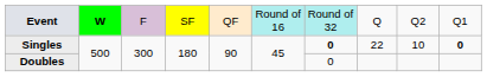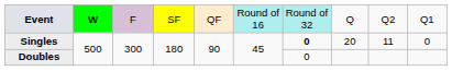 <table class=wikitable style=font-size:90%;text-align:center>
 <tr>
 <td style="width:130px; background:#dfe2e9;"><strong>Event</strong></td>
 <td style="width:80px; background:lime;"><strong>W</strong></td>
 <td style="width:85px; background:thistle;">F</td>
 <td style="width:85px; background:#ff0;">SF</td>
 <td style="width:85px; background:#ffebcd;">QF</td>
 <td style="width:85px; background:#afeeee;">Round of 16</td>
 <td style="width:85px; background:#afeeee;">Round of 32</td>
 <td width=85>Q</td>
 <td width=85>Q2</td>
 <td width=85>Q1</td>
 </tr>
 <tr>
 <th style="background:#ededed;">Singles</th>
 <td rowspan=2>500</td>
 <td rowspan=2>300</td>
 <td rowspan=2>180</td>
 <td rowspan=2>90</td>
 <td rowspan=2>45</td>
 <td><strong>0</strong></td>
-<td>22</td>
-<td>10</td>
-<td><strong>0</strong></td>
+<td>20</td>
+<td>11</td>
+<td>0</td>
 </tr>
 <tr>
 <th style="background:#ededed;">Doubles</th>
 <td>0</td>
 <td></td>
 <td></td>
 <td></td>
 </tr>
 </table>
